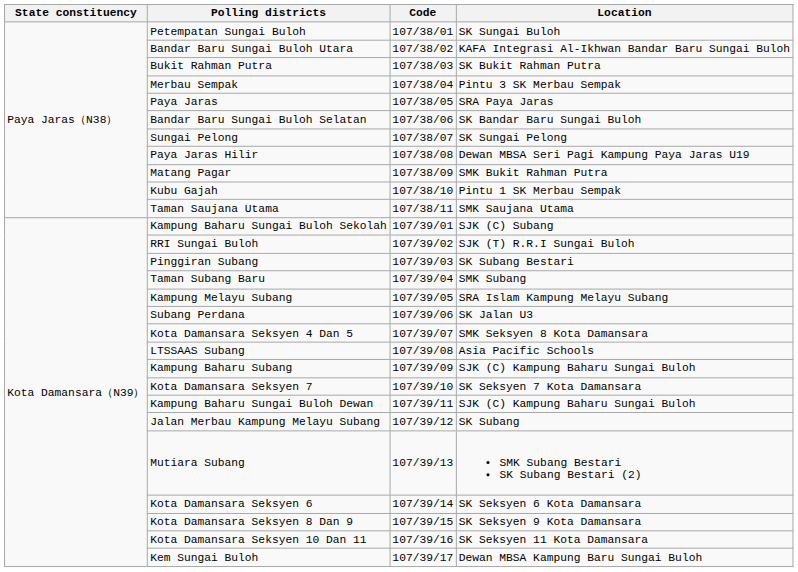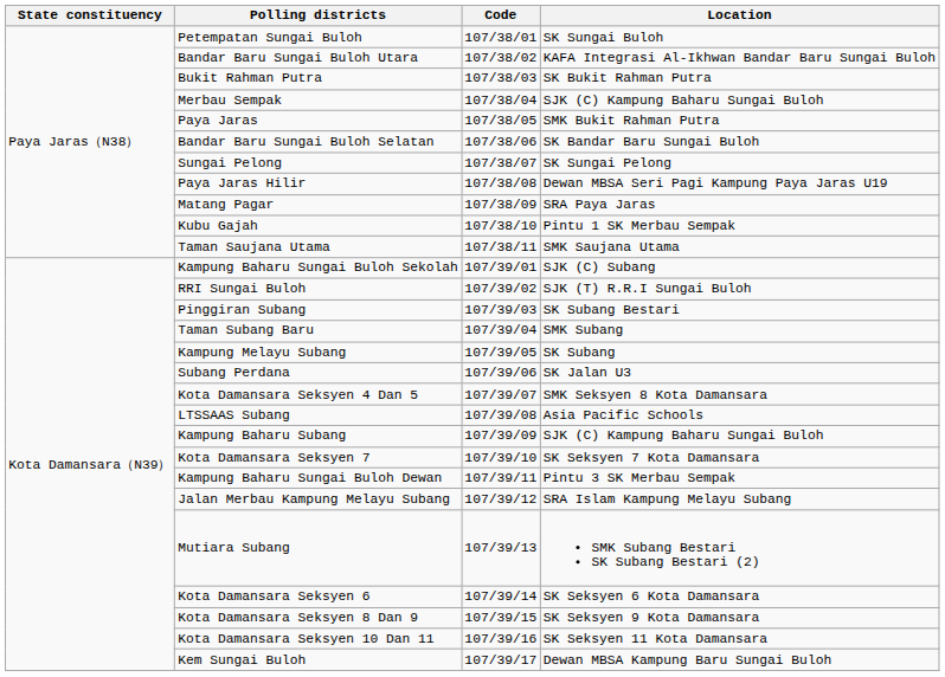 <table class="wikitable sortable mw-collapsible" style="white-space:nowrap;font-size:85%">
 <tr>
 <th>State constituency</th>
 <th>Polling districts</th>
 <th>Code</th>
 <th>Location</th>
 </tr>
 <tr>
 <td rowspan="11">Paya Jaras（N38）</td>
 <td>Petempatan Sungai Buloh</td>
 <td>107/38/01</td>
 <td>SK Sungai Buloh</td>
 </tr>
 <tr>
 <td>Bandar Baru Sungai Buloh Utara</td>
 <td>107/38/02</td>
 <td>KAFA Integrasi Al-Ikhwan Bandar Baru Sungai Buloh</td>
 </tr>
 <tr>
 <td>Bukit Rahman Putra</td>
 <td>107/38/03</td>
 <td>SK Bukit Rahman Putra</td>
 </tr>
 <tr>
 <td>Merbau Sempak</td>
 <td>107/38/04</td>
-<td>Pintu 3 SK Merbau Sempak</td>
+<td>SJK (C) Kampung Baharu Sungai Buloh</td>
 </tr>
 <tr>
 <td>Paya Jaras</td>
 <td>107/38/05</td>
-<td>SRA Paya Jaras</td>
+<td>SMK Bukit Rahman Putra</td>
 </tr>
 <tr>
 <td>Bandar Baru Sungai Buloh Selatan</td>
 <td>107/38/06</td>
 <td>SK Bandar Baru Sungai Buloh</td>
 </tr>
 <tr>
 <td>Sungai Pelong</td>
 <td>107/38/07</td>
 <td>SK Sungai Pelong</td>
 </tr>
 <tr>
 <td>Paya Jaras Hilir</td>
 <td>107/38/08</td>
 <td>Dewan MBSA Seri Pagi Kampung Paya Jaras U19</td>
 </tr>
 <tr>
 <td>Matang Pagar</td>
 <td>107/38/09</td>
-<td>SMK Bukit Rahman Putra</td>
+<td>SRA Paya Jaras</td>
 </tr>
 <tr>
 <td>Kubu Gajah</td>
 <td>107/38/10</td>
 <td>Pintu 1 SK Merbau Sempak</td>
 </tr>
 <tr>
 <td>Taman Saujana Utama</td>
 <td>107/38/11</td>
 <td>SMK Saujana Utama</td>
 </tr>
 <tr>
 <td rowspan="17">Kota Damansara（N39）</td>
 <td>Kampung Baharu Sungai Buloh Sekolah</td>
 <td>107/39/01</td>
 <td>SJK (C) Subang</td>
 </tr>
 <tr>
 <td>RRI Sungai Buloh</td>
 <td>107/39/02</td>
 <td>SJK (T) R.R.I Sungai Buloh</td>
 </tr>
 <tr>
 <td>Pinggiran Subang</td>
 <td>107/39/03</td>
 <td>SK Subang Bestari</td>
 </tr>
 <tr>
 <td>Taman Subang Baru</td>
 <td>107/39/04</td>
 <td>SMK Subang</td>
 </tr>
 <tr>
 <td>Kampung Melayu Subang</td>
 <td>107/39/05</td>
-<td>SRA Islam Kampung Melayu Subang</td>
+<td>SK Subang</td>
 </tr>
 <tr>
 <td>Subang Perdana</td>
 <td>107/39/06</td>
 <td>SK Jalan U3</td>
 </tr>
 <tr>
 <td>Kota Damansara Seksyen 4 Dan 5</td>
 <td>107/39/07</td>
 <td>SMK Seksyen 8 Kota Damansara</td>
 </tr>
 <tr>
 <td>LTSSAAS Subang</td>
 <td>107/39/08</td>
 <td>Asia Pacific Schools</td>
 </tr>
 <tr>
 <td>Kampung Baharu Subang</td>
 <td>107/39/09</td>
 <td>SJK (C) Kampung Baharu Sungai Buloh</td>
 </tr>
 <tr>
 <td>Kota Damansara Seksyen 7</td>
 <td>107/39/10</td>
 <td>SK Seksyen 7 Kota Damansara</td>
 </tr>
 <tr>
 <td>Kampung Baharu Sungai Buloh Dewan</td>
 <td>107/39/11</td>
-<td>SJK (C) Kampung Baharu Sungai Buloh</td>
+<td>Pintu 3 SK Merbau Sempak</td>
 </tr>
 <tr>
 <td>Jalan Merbau Kampung Melayu Subang</td>
 <td>107/39/12</td>
-<td>SK Subang</td>
+<td>SRA Islam Kampung Melayu Subang</td>
 </tr>
 <tr>
 <td>Mutiara Subang</td>
 <td>107/39/13</td>
 <td><br><ul><li>SMK Subang Bestari</li><li>SK Subang Bestari (2)</li></ul></td>
 </tr>
 <tr>
 <td>Kota Damansara Seksyen 6</td>
 <td>107/39/14</td>
 <td>SK Seksyen 6 Kota Damansara</td>
 </tr>
 <tr>
 <td>Kota Damansara Seksyen 8 Dan 9</td>
 <td>107/39/15</td>
 <td>SK Seksyen 9 Kota Damansara</td>
 </tr>
 <tr>
 <td>Kota Damansara Seksyen 10 Dan 11</td>
 <td>107/39/16</td>
 <td>SK Seksyen 11 Kota Damansara</td>
 </tr>
 <tr>
 <td>Kem Sungai Buloh</td>
 <td>107/39/17</td>
 <td>Dewan MBSA Kampung Baru Sungai Buloh</td>
 </tr>
 </table>
